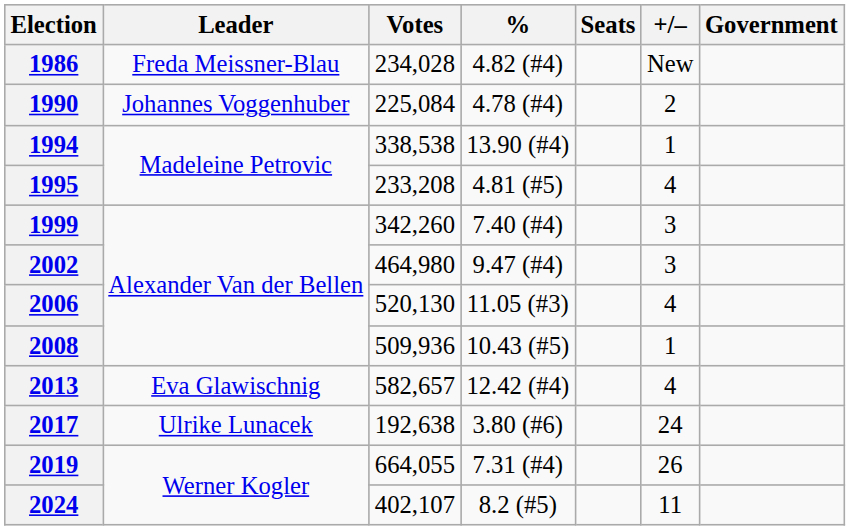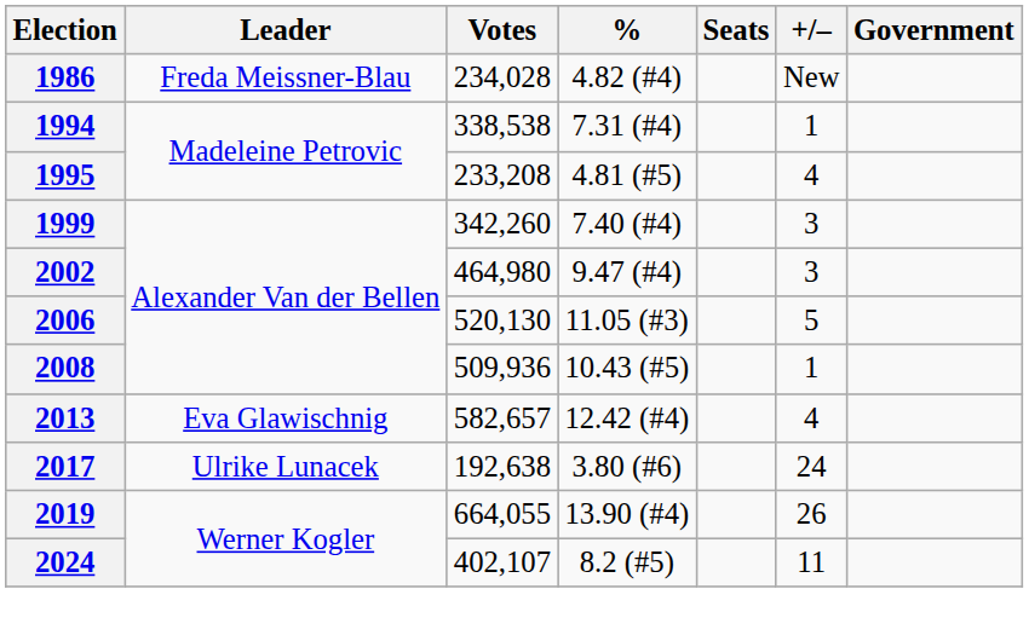 <table class="wikitable" style="font-size:97%; text-align:center;">
 <tr>
 <th>Election</th>
 <th>Leader</th>
 <th>Votes</th>
 <th>%</th>
 <th>Seats</th>
 <th>+/–</th>
 <th>Government</th>
 </tr>
 <tr>
 <th><a href='#'>1986</a></th>
 <td><a href='#'>Freda Meissner-Blau</a></td>
 <td>234,028</td>
 <td>4.82 (#4)</td>
 <td></td>
 <td>New</td>
 <td></td>
 </tr>
 <tr>
-<th><a href='#'>1990</a></th>
-<td><a href='#'>Johannes Voggenhuber</a></td>
-<td>225,084</td>
-<td>4.78 (#4)</td>
-<td></td>
-<td> 2</td>
-<td></td>
-</tr>
-<tr>
 <th><a href='#'>1994</a></th>
 <td rowspan=2><a href='#'>Madeleine Petrovic</a></td>
 <td>338,538</td>
-<td>13.90 (#4)</td>
+<td>7.31 (#4)</td>
 <td></td>
 <td> 1</td>
 <td></td>
 </tr>
 <tr>
 <th><a href='#'>1995</a></th>
 <td>233,208</td>
 <td>4.81 (#5)</td>
 <td></td>
 <td> 4</td>
 <td></td>
 </tr>
 <tr>
 <th><a href='#'>1999</a></th>
 <td rowspan=4><a href='#'>Alexander Van der Bellen</a></td>
 <td>342,260</td>
 <td>7.40 (#4)</td>
 <td></td>
 <td> 3</td>
 <td></td>
 </tr>
 <tr>
 <th><a href='#'>2002</a></th>
 <td>464,980</td>
 <td>9.47 (#4)</td>
 <td></td>
 <td> 3</td>
 <td></td>
 </tr>
 <tr>
 <th><a href='#'>2006</a></th>
 <td>520,130</td>
 <td>11.05 (#3)</td>
 <td></td>
-<td> 4</td>
+<td> 5</td>
 <td></td>
 </tr>
 <tr>
 <th><a href='#'>2008</a></th>
 <td>509,936</td>
 <td>10.43 (#5)</td>
 <td></td>
 <td> 1</td>
 <td></td>
 </tr>
 <tr>
 <th><a href='#'>2013</a></th>
 <td><a href='#'>Eva Glawischnig</a></td>
 <td>582,657</td>
 <td>12.42 (#4)</td>
 <td></td>
 <td> 4</td>
 <td></td>
 </tr>
 <tr>
 <th><a href='#'>2017</a></th>
 <td><a href='#'>Ulrike Lunacek</a></td>
 <td>192,638</td>
 <td>3.80 (#6)</td>
 <td></td>
 <td> 24</td>
 <td></td>
 </tr>
 <tr>
 <th><a href='#'>2019</a></th>
 <td rowspan=2><a href='#'>Werner Kogler</a></td>
 <td>664,055</td>
-<td>7.31 (#4)</td>
+<td>13.90 (#4)</td>
 <td></td>
 <td> 26</td>
 <td></td>
 </tr>
 <tr>
 <th><a href='#'>2024</a></th>
 <td>402,107</td>
 <td>8.2 (#5)</td>
 <td></td>
 <td> 11</td>
 <td></td>
 </tr>
 </table>
